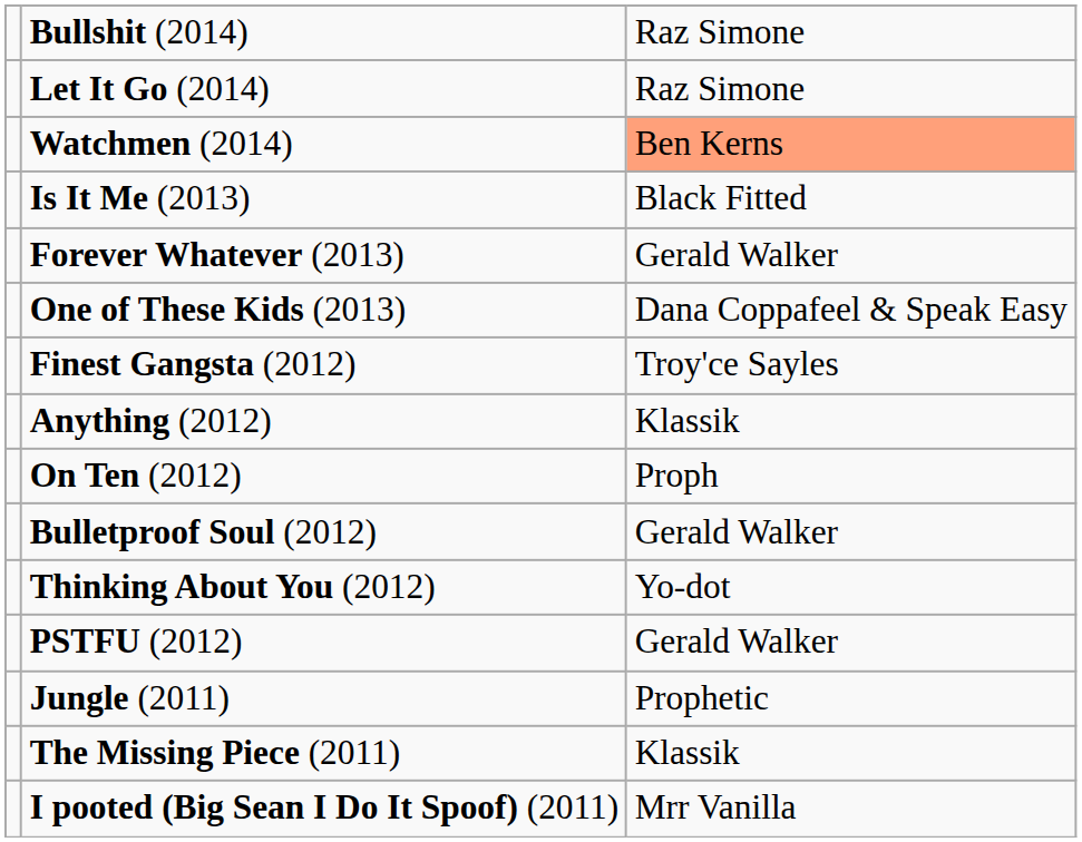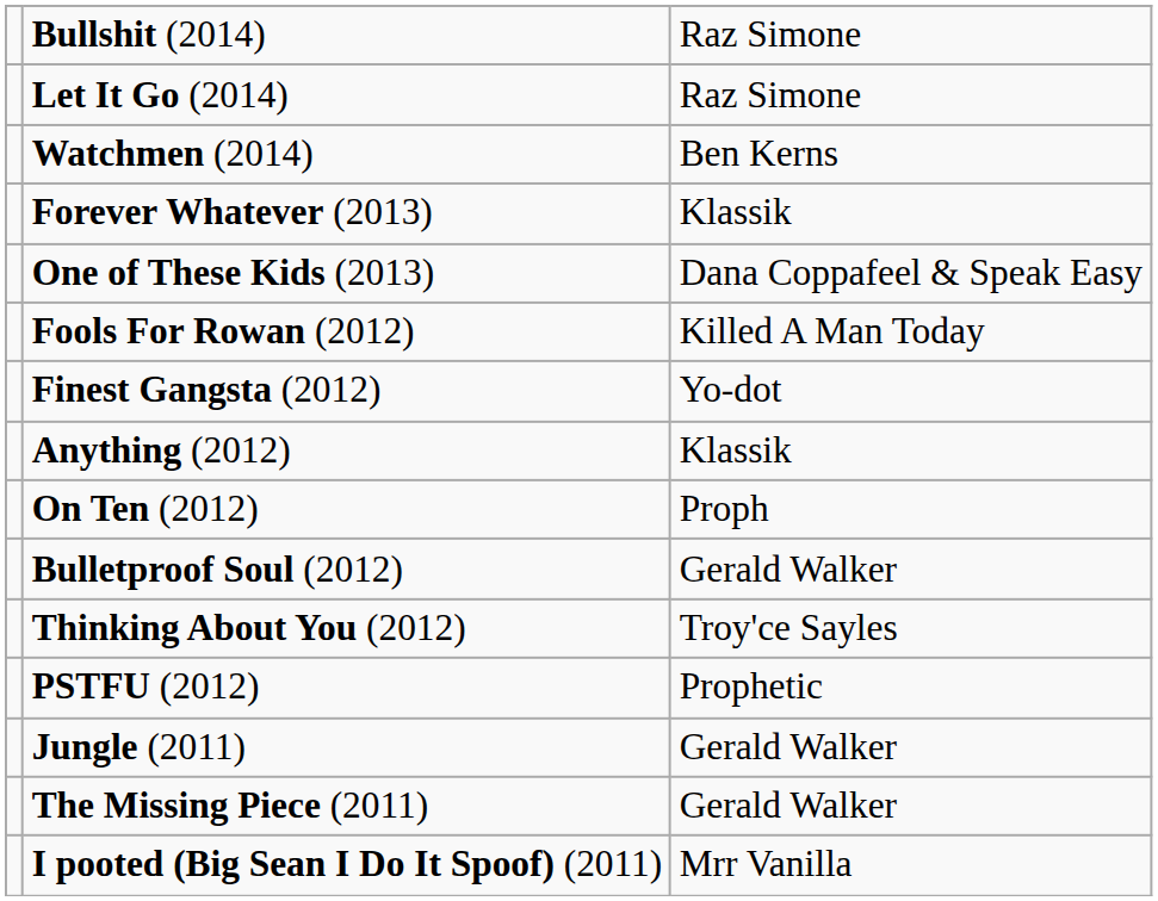 <table class="creditList creditByType wikitable">
 <tr>
 <td></td>
 <td><strong>Bullshit</strong> (2014)</td>
 <td>Raz Simone</td>
 </tr>
 <tr>
 <td></td>
 <td><strong>Let It Go</strong> (2014)</td>
 <td>Raz Simone</td>
 </tr>
 <tr>
 <td></td>
 <td><strong>Watchmen</strong> (2014)</td>
-<td style="background: lightsalmon;">Ben Kerns</td>
-</tr>
-<tr>
-<td></td>
-<td><strong>Is It Me</strong> (2013)</td>
-<td>Black Fitted</td>
+<td>Ben Kerns</td>
 </tr>
 <tr>
 <td></td>
 <td><strong>Forever Whatever</strong> (2013)</td>
-<td>Gerald Walker</td>
+<td>Klassik</td>
 </tr>
 <tr>
 <td></td>
 <td><strong>One of These Kids</strong> (2013)</td>
 <td>Dana Coppafeel & Speak Easy</td>
 </tr>
 <tr>
 <td></td>
+<td><strong>Fools For Rowan</strong> (2012)</td>
+<td>Killed A Man Today</td>
+</tr>
+<tr>
+<td></td>
 <td><strong>Finest Gangsta</strong> (2012)</td>
-<td>Troy'ce Sayles</td>
+<td>Yo-dot</td>
 </tr>
 <tr>
 <td></td>
 <td><strong>Anything</strong> (2012)</td>
 <td>Klassik</td>
 </tr>
 <tr>
 <td></td>
 <td><strong>On Ten</strong> (2012)</td>
 <td>Proph</td>
 </tr>
 <tr>
 <td></td>
 <td><strong>Bulletproof Soul</strong> (2012)</td>
 <td>Gerald Walker</td>
 </tr>
 <tr>
 <td></td>
 <td><strong>Thinking About You</strong> (2012)</td>
-<td>Yo-dot</td>
+<td>Troy'ce Sayles</td>
 </tr>
 <tr>
 <td></td>
 <td><strong>PSTFU</strong> (2012)</td>
+<td>Prophetic</td>
+</tr>
+<tr>
+<td></td>
+<td><strong>Jungle</strong> (2011)</td>
 <td>Gerald Walker</td>
 </tr>
 <tr>
 <td></td>
-<td><strong>Jungle</strong> (2011)</td>
-<td>Prophetic</td>
-</tr>
-<tr>
-<td></td>
 <td><strong>The Missing Piece</strong> (2011)</td>
-<td>Klassik</td>
+<td>Gerald Walker</td>
 </tr>
 <tr>
 <td></td>
 <td><strong>I pooted (Big Sean I Do It Spoof)</strong> (2011)</td>
 <td>Mrr Vanilla</td>
 </tr>
 </table>
